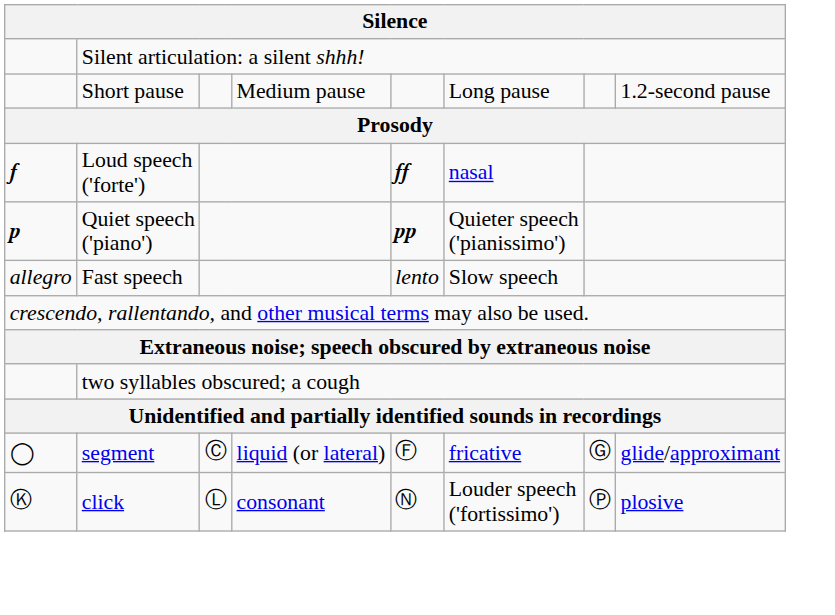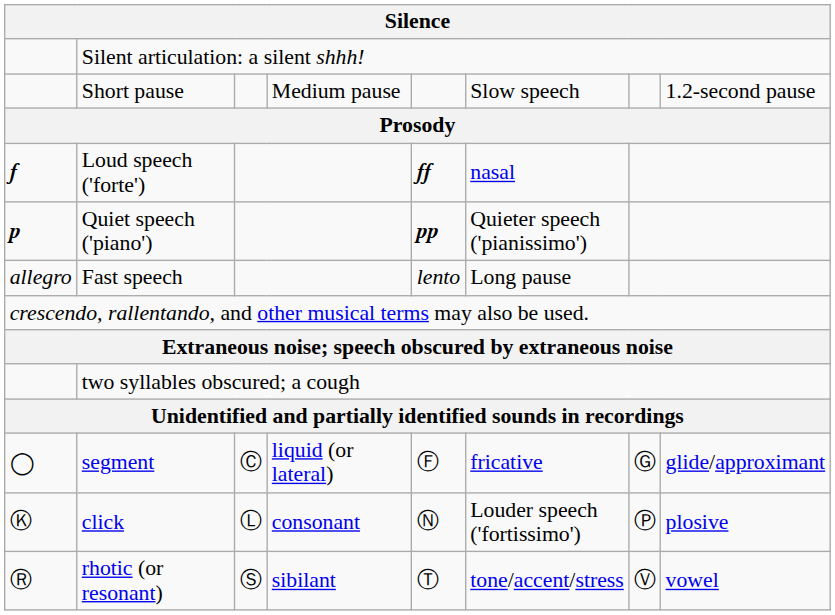 <table class="wikitable">
 <tr>
 <th colspan=8>Silence</th>
 </tr>
 <tr>
 <td></td>
 <td colspan=7>Silent articulation:  a silent <em>shhh!</em></td>
 </tr>
 <tr>
 <td></td>
 <td>Short pause</td>
 <td></td>
 <td>Medium pause</td>
 <td></td>
-<td>Long pause</td>
+<td>Slow speech</td>
 <td></td>
 <td>1.2-second pause</td>
 </tr>
 <tr>
 <th colspan=8>Prosody</th>
 </tr>
 <tr>
 <td>𝆑</td>
 <td>Loud speech<br>('forte')</td>
 <td colspan=2></td>
 <td>𝆑𝆑</td>
 <td><a href='#'>nasal</a></td>
 <td colspan=2></td>
 </tr>
 <tr>
 <td>𝆏</td>
 <td>Quiet speech<br>('piano')</td>
 <td colspan=2></td>
 <td>𝆏𝆏</td>
 <td>Quieter speech<br>('pianissimo')</td>
 <td colspan=2></td>
 </tr>
 <tr>
 <td><em>allegro</em></td>
 <td>Fast speech</td>
 <td colspan=2></td>
 <td><em>lento</em></td>
-<td>Slow speech</td>
+<td>Long pause</td>
 <td colspan=2></td>
 </tr>
 <tr>
 <td colspan=8><em>crescendo, rallentando,</em> and <a href='#'>other musical terms</a> may also be used.</td>
 </tr>
 <tr>
 <th colspan=8>Extraneous noise; speech obscured by extraneous noise</th>
 </tr>
 <tr>
 <td></td>
 <td colspan=7> two syllables obscured;  a cough</td>
 </tr>
 <tr>
 <th colspan=8>Unidentified and partially identified sounds in recordings</th>
 </tr>
 <tr>
 <td>◯</td>
 <td><a href='#'>segment</a></td>
 <td>Ⓒ</td>
 <td><a href='#'>liquid</a> (or <a href='#'>lateral</a>)</td>
 <td>Ⓕ</td>
 <td><a href='#'>fricative</a></td>
 <td>Ⓖ</td>
 <td><a href='#'>glide</a>/<a href='#'>approximant</a></td>
 </tr>
 <tr>
 <td><span>Ⓚ</span></td>
 <td><a href='#'>click</a></td>
 <td>Ⓛ</td>
 <td><a href='#'>consonant</a></td>
 <td>Ⓝ</td>
 <td>Louder speech<br>('fortissimo')</td>
 <td>Ⓟ</td>
 <td><a href='#'>plosive</a></td>
 </tr>
+<tr>
+<td>Ⓡ</td>
+<td><a href='#'>rhotic</a> (or <a href='#'>resonant</a>)</td>
+<td>Ⓢ</td>
+<td><a href='#'>sibilant</a></td>
+<td>Ⓣ</td>
+<td><a href='#'>tone</a>/<a href='#'>accent</a>/<a href='#'>stress</a></td>
+<td>Ⓥ</td>
+<td><a href='#'>vowel</a></td>
+</tr>
 </table>
